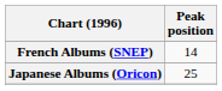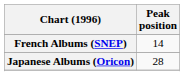 <table class="wikitable sortable plainrowheaders">
 <tr>
 <th>Chart (1996)</th>
 <th>Peak<br>position</th>
 </tr>
 <tr>
 </tr>
 <tr>
 </tr>
 <tr>
 </tr>
 <tr>
 </tr>
 <tr>
 <th scope="row">French Albums (<a href='#'>SNEP</a>)</th>
 <td align="center">14</td>
 </tr>
 <tr>
 </tr>
 <tr>
 <th scope="row">Japanese Albums (<a href='#'>Oricon</a>)</th>
-<td align="center">25</td>
+<td align="center">28</td>
 </tr>
 <tr>
 </tr>
 <tr>
 </tr>
 <tr>
 </tr>
 <tr>
 </tr>
 <tr>
 </tr>
 </table>
